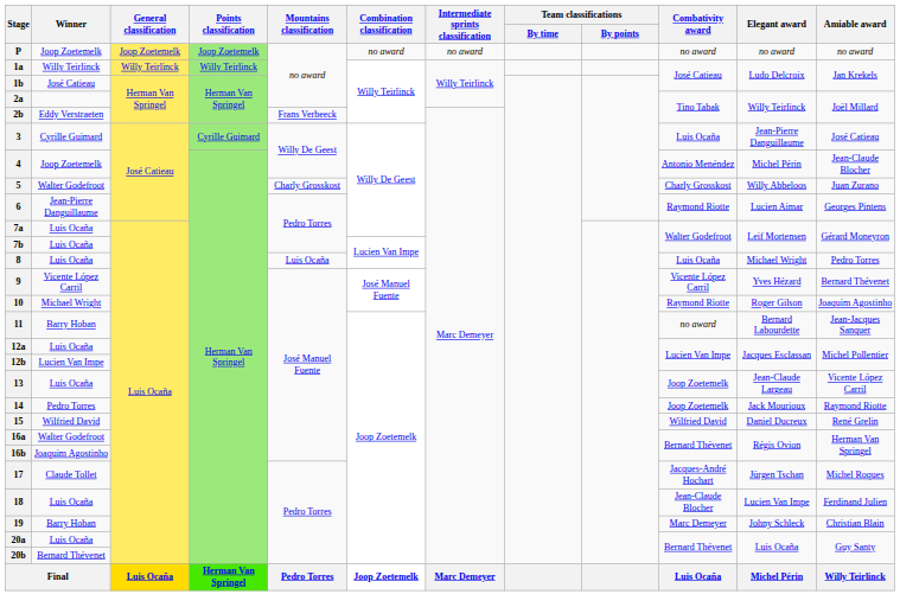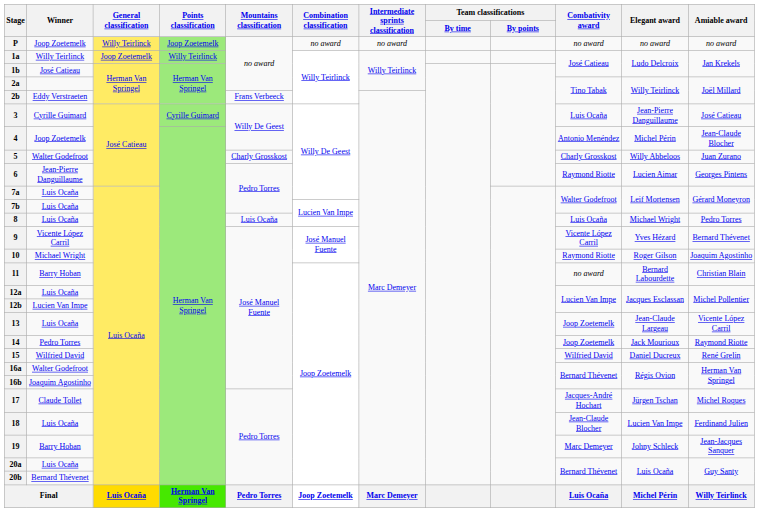 <table class="wikitable" style="text-align:center; font-size:smaller; clear:both;">
 <tr>
 <th scope="col" style="width:1%;" rowspan="2">Stage</th>
 <th scope="col" style="width:9%;" rowspan="2">Winner</th>
 <th scope="col" style="width:9%;" rowspan="2"><a href='#'>General classification</a><br></th>
 <th scope="col" style="width:9%;" rowspan="2"><a href='#'>Points classification</a><br></th>
 <th scope="col" style="width:9%;" rowspan="2"><a href='#'>Mountains classification</a></th>
 <th scope="col" style="width:9%;" rowspan="2"><a href='#'>Combination classification</a><br></th>
 <th scope="col" style="width:9%;" rowspan="2"><a href='#'>Intermediate sprints classification</a></th>
 <th scope="col" style="width:18%;" colspan="2">Team classifications</th>
 <th scope="col" style="width:9%;" rowspan="2"><a href='#'>Combativity award</a></th>
 <th scope="col" style="width:9%;" rowspan="2">Elegant award</th>
 <th scope="col" style="width:9%;" rowspan="2">Amiable award</th>
 </tr>
 <tr>
 <th scope="col" style="width:9%;"><a href='#'>By time</a></th>
 <th scope="col" style="width:9%;"><a href='#'>By points</a></th>
 </tr>
 <tr>
 <th scope="row">P</th>
 <td><a href='#'>Joop Zoetemelk</a></td>
-<td style="background:#ffeb64;"><a href='#'>Joop Zoetemelk</a></td>
+<td style="background:#ffeb64;"><a href='#'>Willy Teirlinck</a></td>
 <td style="background:#9ce97b;"><a href='#'>Joop Zoetemelk</a></td>
 <td rowspan="4"><em>no award</em></td>
 <td><em>no award</em></td>
 <td><em>no award</em></td>
 <td></td>
 <td></td>
 <td><em>no award</em></td>
 <td><em>no award</em></td>
 <td><em>no award</em></td>
 </tr>
 <tr>
 <th scope="row">1a</th>
 <td><a href='#'>Willy Teirlinck</a></td>
-<td style="background:#ffeb64;"><a href='#'>Willy Teirlinck</a></td>
+<td style="background:#ffeb64;"><a href='#'>Joop Zoetemelk</a></td>
 <td style="background:#9ce97b;"><a href='#'>Willy Teirlinck</a></td>
 <td style="background:white;" rowspan="4"><a href='#'>Willy Teirlinck</a></td>
 <td rowspan="3"><a href='#'>Willy Teirlinck</a></td>
 <td></td>
 <td></td>
 <td rowspan="2"><a href='#'>José Catieau</a></td>
 <td rowspan="2"><a href='#'>Ludo Delcroix</a></td>
 <td rowspan="2"><a href='#'>Jan Krekels</a></td>
 </tr>
 <tr>
 <th scope="row">1b</th>
 <td><a href='#'>José Catieau</a></td>
 <td style="background:#FFEB64;" rowspan="3"><a href='#'>Herman Van Springel</a></td>
 <td style="background:#9CE97B;" rowspan="3"><a href='#'>Herman Van Springel</a></td>
 <td rowspan="25"></td>
 <td rowspan="7"></td>
 </tr>
 <tr>
 <th scope="row">2a</th>
 <td></td>
 <td rowspan="2"><a href='#'>Tino Tabak</a></td>
 <td rowspan="2"><a href='#'>Willy Teirlinck</a></td>
 <td rowspan="2"><a href='#'>Joël Millard</a></td>
 </tr>
 <tr>
 <th scope="row">2b</th>
 <td><a href='#'>Eddy Verstraeten</a></td>
 <td><a href='#'>Frans Verbeeck</a></td>
 <td rowspan="23"><a href='#'>Marc Demeyer</a></td>
 </tr>
 <tr>
 <th scope="row">3</th>
 <td><a href='#'>Cyrille Guimard</a></td>
 <td style="background:#FFEB64;" rowspan="4"><a href='#'>José Catieau</a></td>
 <td style="background:#9ce97b;"><a href='#'>Cyrille Guimard</a></td>
 <td rowspan="2"><a href='#'>Willy De Geest</a></td>
 <td style="background:white;" rowspan="5"><a href='#'>Willy De Geest</a></td>
 <td><a href='#'>Luis Ocaña</a></td>
 <td><a href='#'>Jean-Pierre Danguillaume</a></td>
 <td><a href='#'>José Catieau</a></td>
 </tr>
 <tr>
 <th scope="row">4</th>
 <td><a href='#'>Joop Zoetemelk</a></td>
 <td style="background:#9CE97B;" rowspan="21"><a href='#'>Herman Van Springel</a></td>
 <td><a href='#'>Antonio Menéndez</a></td>
 <td><a href='#'>Michel Périn</a></td>
 <td><a href='#'>Jean-Claude Blocher</a></td>
 </tr>
 <tr>
 <th scope="row">5</th>
 <td><a href='#'>Walter Godefroot</a></td>
 <td><a href='#'>Charly Grosskost</a></td>
 <td><a href='#'>Charly Grosskost</a></td>
 <td><a href='#'>Willy Abbeloos</a></td>
 <td><a href='#'>Juan Zurano</a></td>
 </tr>
 <tr>
 <th scope="row">6</th>
 <td><a href='#'>Jean-Pierre Danguillaume</a></td>
 <td rowspan="3"><a href='#'>Pedro Torres</a></td>
 <td><a href='#'>Raymond Riotte</a></td>
 <td><a href='#'>Lucien Aimar</a></td>
 <td><a href='#'>Georges Pintens</a></td>
 </tr>
 <tr>
 <th scope="row">7a</th>
 <td><a href='#'>Luis Ocaña</a></td>
 <td style="background:#FFEB64;" rowspan="18"><a href='#'>Luis Ocaña</a></td>
 <td rowspan="18"></td>
 <td rowspan="2"><a href='#'>Walter Godefroot</a></td>
 <td rowspan="2"><a href='#'>Leif Mortensen</a></td>
 <td rowspan="2"><a href='#'>Gérard Moneyron</a></td>
 </tr>
 <tr>
 <th scope="row">7b</th>
 <td><a href='#'>Luis Ocaña</a></td>
 <td style="background:white;" rowspan="2"><a href='#'>Lucien Van Impe</a></td>
 </tr>
 <tr>
 <th scope="row">8</th>
 <td><a href='#'>Luis Ocaña</a></td>
 <td><a href='#'>Luis Ocaña</a></td>
 <td><a href='#'>Luis Ocaña</a></td>
 <td><a href='#'>Michael Wright</a></td>
 <td><a href='#'>Pedro Torres</a></td>
 </tr>
 <tr>
 <th scope="row">9</th>
 <td><a href='#'>Vicente López Carril</a></td>
 <td rowspan="10"><a href='#'>José Manuel Fuente</a></td>
 <td style="background:white;" rowspan="2"><a href='#'>José Manuel Fuente</a></td>
 <td><a href='#'>Vicente López Carril</a></td>
 <td><a href='#'>Yves Hézard</a></td>
 <td><a href='#'>Bernard Thévenet</a></td>
 </tr>
 <tr>
 <th scope="row">10</th>
 <td><a href='#'>Michael Wright</a></td>
 <td><a href='#'>Raymond Riotte</a></td>
 <td><a href='#'>Roger Gilson</a></td>
 <td><a href='#'>Joaquim Agostinho</a></td>
 </tr>
 <tr>
 <th scope="row">11</th>
 <td><a href='#'>Barry Hoban</a></td>
 <td style="background:white;" rowspan="13"><a href='#'>Joop Zoetemelk</a></td>
 <td><em>no award</em></td>
 <td><a href='#'>Bernard Labourdette</a></td>
-<td><a href='#'>Jean-Jacques Sanquer</a></td>
+<td><a href='#'>Christian Blain</a></td>
 </tr>
 <tr>
 <th scope="row">12a</th>
 <td><a href='#'>Luis Ocaña</a></td>
 <td rowspan="2"><a href='#'>Lucien Van Impe</a></td>
 <td rowspan="2"><a href='#'>Jacques Esclassan</a></td>
 <td rowspan="2"><a href='#'>Michel Pollentier</a></td>
 </tr>
 <tr>
 <th scope="row">12b</th>
 <td><a href='#'>Lucien Van Impe</a></td>
 </tr>
 <tr>
 <th scope="row">13</th>
 <td><a href='#'>Luis Ocaña</a></td>
 <td><a href='#'>Joop Zoetemelk</a></td>
 <td><a href='#'>Jean-Claude Largeau</a></td>
 <td><a href='#'>Vicente López Carril</a></td>
 </tr>
 <tr>
 <th scope="row">14</th>
 <td><a href='#'>Pedro Torres</a></td>
 <td><a href='#'>Joop Zoetemelk</a></td>
 <td><a href='#'>Jack Mourioux</a></td>
 <td><a href='#'>Raymond Riotte</a></td>
 </tr>
 <tr>
 <th scope="row">15</th>
 <td><a href='#'>Wilfried David</a></td>
 <td><a href='#'>Wilfried David</a></td>
 <td><a href='#'>Daniel Ducreux</a></td>
 <td><a href='#'>René Grelin</a></td>
 </tr>
 <tr>
 <th scope="row">16a</th>
 <td><a href='#'>Walter Godefroot</a></td>
 <td rowspan="2"><a href='#'>Bernard Thévenet</a></td>
 <td rowspan="2"><a href='#'>Régis Ovion</a></td>
 <td rowspan="2"><a href='#'>Herman Van Springel</a></td>
 </tr>
 <tr>
 <th scope="row">16b</th>
 <td><a href='#'>Joaquim Agostinho</a></td>
 </tr>
 <tr>
 <th scope="row">17</th>
 <td><a href='#'>Claude Tollet</a></td>
 <td rowspan="5"><a href='#'>Pedro Torres</a></td>
 <td><a href='#'>Jacques-André Hochart</a></td>
 <td><a href='#'>Jürgen Tschan</a></td>
 <td><a href='#'>Michel Roques</a></td>
 </tr>
 <tr>
 <th scope="row">18</th>
 <td><a href='#'>Luis Ocaña</a></td>
 <td><a href='#'>Jean-Claude Blocher</a></td>
 <td><a href='#'>Lucien Van Impe</a></td>
 <td><a href='#'>Ferdinand Julien</a></td>
 </tr>
 <tr>
 <th scope="row">19</th>
 <td><a href='#'>Barry Hoban</a></td>
 <td><a href='#'>Marc Demeyer</a></td>
 <td><a href='#'>Johny Schleck</a></td>
-<td><a href='#'>Christian Blain</a></td>
+<td><a href='#'>Jean-Jacques Sanquer</a></td>
 </tr>
 <tr>
 <th scope="row">20a</th>
 <td><a href='#'>Luis Ocaña</a></td>
 <td rowspan="2"><a href='#'>Bernard Thévenet</a></td>
 <td rowspan="2"><a href='#'>Luis Ocaña</a></td>
 <td rowspan="2"><a href='#'>Guy Santy</a></td>
 </tr>
 <tr>
 <th scope="row">20b</th>
 <td><a href='#'>Bernard Thévenet</a></td>
 </tr>
 <tr>
 <th scope="row" colspan="2">Final</th>
 <th style="background:#FFDB00;"><a href='#'>Luis Ocaña</a></th>
 <th style="background:#46E800;"><a href='#'>Herman Van Springel</a></th>
 <th><a href='#'>Pedro Torres</a></th>
 <th style="background:white;"><a href='#'>Joop Zoetemelk</a></th>
 <th><a href='#'>Marc Demeyer</a></th>
 <th></th>
 <th></th>
 <th><a href='#'>Luis Ocaña</a></th>
 <th><a href='#'>Michel Périn</a></th>
 <th><a href='#'>Willy Teirlinck</a></th>
 </tr>
 </table>
